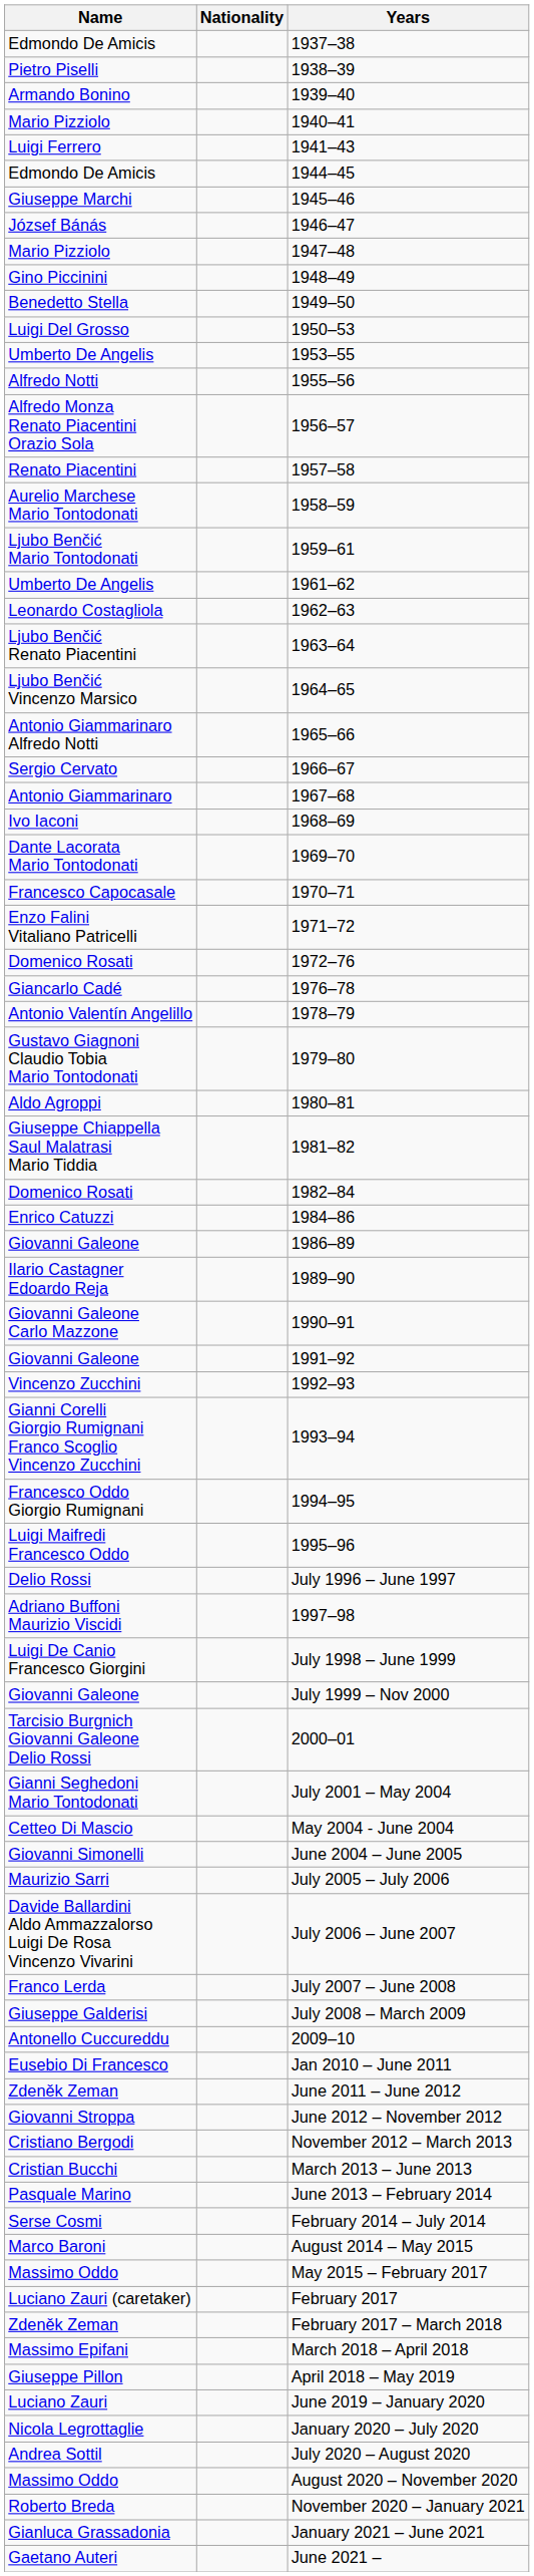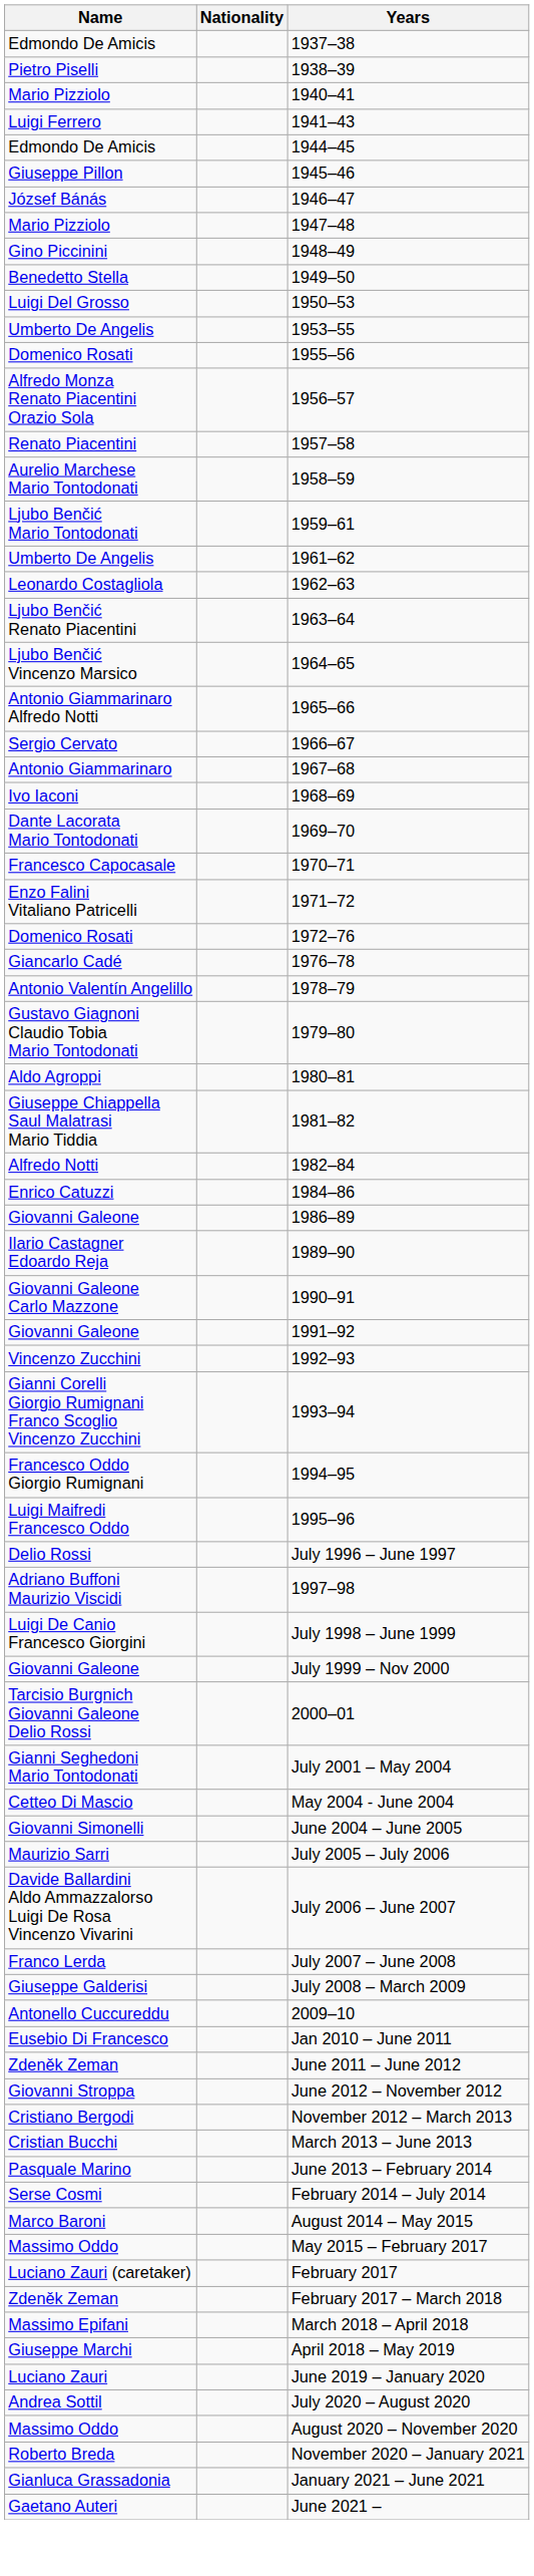 <table class="wikitable" style="text-align: center; float:left; margin-right:1em;">
 <tr>
 <th rowspan="1">Name</th>
 <th rowspan="1">Nationality</th>
 <th rowspan="1">Years</th>
 </tr>
 <tr>
 <td align=left>Edmondo De Amicis</td>
 <td></td>
 <td align=left>1937–38</td>
 </tr>
 <tr>
 <td align=left><a href='#'>Pietro Piselli</a></td>
 <td></td>
 <td align=left>1938–39</td>
 </tr>
 <tr>
-<td align=left><a href='#'>Armando Bonino</a></td>
-<td></td>
-<td align=left>1939–40</td>
-</tr>
-<tr>
 <td align=left><a href='#'>Mario Pizziolo</a></td>
 <td></td>
 <td align=left>1940–41</td>
 </tr>
 <tr>
 <td align=left><a href='#'>Luigi Ferrero</a></td>
 <td></td>
 <td align=left>1941–43</td>
 </tr>
 <tr>
 <td align=left>Edmondo De Amicis</td>
 <td></td>
 <td align=left>1944–45</td>
 </tr>
 <tr>
-<td align=left><a href='#'>Giuseppe Marchi</a></td>
+<td align=left><a href='#'>Giuseppe Pillon</a></td>
 <td></td>
 <td align=left>1945–46</td>
 </tr>
 <tr>
 <td align=left><a href='#'>József Bánás</a></td>
 <td></td>
 <td align=left>1946–47</td>
 </tr>
 <tr>
 <td align=left><a href='#'>Mario Pizziolo</a></td>
 <td></td>
 <td align=left>1947–48</td>
 </tr>
 <tr>
 <td align=left><a href='#'>Gino Piccinini</a></td>
 <td></td>
 <td align=left>1948–49</td>
 </tr>
 <tr>
 <td align=left><a href='#'>Benedetto Stella</a></td>
 <td></td>
 <td align=left>1949–50</td>
 </tr>
 <tr>
 <td align=left><a href='#'>Luigi Del Grosso</a></td>
 <td></td>
 <td align=left>1950–53</td>
 </tr>
 <tr>
 <td align=left><a href='#'>Umberto De Angelis</a></td>
 <td></td>
 <td align=left>1953–55</td>
 </tr>
 <tr>
-<td align=left><a href='#'>Alfredo Notti</a></td>
+<td align=left><a href='#'>Domenico Rosati</a></td>
 <td></td>
 <td align=left>1955–56</td>
 </tr>
 <tr>
 <td align=left><a href='#'>Alfredo Monza</a><br><a href='#'>Renato Piacentini</a><br><a href='#'>Orazio Sola</a></td>
 <td><br><br></td>
 <td align=left>1956–57</td>
 </tr>
 <tr>
 <td align=left><a href='#'>Renato Piacentini</a></td>
 <td></td>
 <td align=left>1957–58</td>
 </tr>
 <tr>
 <td align=left><a href='#'>Aurelio Marchese</a><br><a href='#'>Mario Tontodonati</a></td>
 <td><br></td>
 <td align=left>1958–59</td>
 </tr>
 <tr>
 <td align=left><a href='#'>Ljubo Benčić</a><br><a href='#'>Mario Tontodonati</a></td>
 <td><br></td>
 <td align=left>1959–61</td>
 </tr>
 <tr>
 <td align=left><a href='#'>Umberto De Angelis</a></td>
 <td></td>
 <td align=left>1961–62</td>
 </tr>
 <tr>
 <td align=left><a href='#'>Leonardo Costagliola</a></td>
 <td></td>
 <td align=left>1962–63</td>
 </tr>
 <tr>
 <td align=left><a href='#'>Ljubo Benčić</a><br>Renato Piacentini</td>
 <td><br></td>
 <td align=left>1963–64</td>
 </tr>
 <tr>
 <td align=left><a href='#'>Ljubo Benčić</a><br>Vincenzo Marsico</td>
 <td><br></td>
 <td align=left>1964–65</td>
 </tr>
 <tr>
 <td align=left><a href='#'>Antonio Giammarinaro</a><br>Alfredo Notti</td>
 <td><br></td>
 <td align=left>1965–66</td>
 </tr>
 <tr>
 <td align=left><a href='#'>Sergio Cervato</a></td>
 <td></td>
 <td align=left>1966–67</td>
 </tr>
 <tr>
 <td align=left><a href='#'>Antonio Giammarinaro</a></td>
 <td></td>
 <td align=left>1967–68</td>
 </tr>
 <tr>
 <td align=left><a href='#'>Ivo Iaconi</a></td>
 <td><br></td>
 <td align=left>1968–69</td>
 </tr>
 <tr>
 <td align=left><a href='#'>Dante Lacorata</a><br><a href='#'>Mario Tontodonati</a></td>
 <td><br></td>
 <td align=left>1969–70</td>
 </tr>
 <tr>
 <td align=left><a href='#'>Francesco Capocasale</a></td>
 <td></td>
 <td align=left>1970–71</td>
 </tr>
 <tr>
 <td align=left><a href='#'>Enzo Falini</a><br>Vitaliano Patricelli</td>
 <td><br></td>
 <td align=left>1971–72</td>
 </tr>
 <tr>
 <td align=left><a href='#'>Domenico Rosati</a></td>
 <td></td>
 <td align=left>1972–76</td>
 </tr>
 <tr>
 <td align=left><a href='#'>Giancarlo Cadé</a></td>
 <td></td>
 <td align=left>1976–78</td>
 </tr>
 <tr>
 <td align=left><a href='#'>Antonio Valentín Angelillo</a></td>
 <td></td>
 <td align=left>1978–79</td>
 </tr>
 <tr>
 <td align=left><a href='#'>Gustavo Giagnoni</a><br>Claudio Tobia<br><a href='#'>Mario Tontodonati</a></td>
 <td><br><br></td>
 <td align=left>1979–80</td>
 </tr>
 <tr>
 <td align=left><a href='#'>Aldo Agroppi</a></td>
 <td></td>
 <td align=left>1980–81</td>
 </tr>
 <tr>
 <td align=left><a href='#'>Giuseppe Chiappella</a><br><a href='#'>Saul Malatrasi</a><br>Mario Tiddia</td>
 <td><br><br></td>
 <td align=left>1981–82</td>
 </tr>
 <tr>
-<td align=left><a href='#'>Domenico Rosati</a></td>
+<td align=left><a href='#'>Alfredo Notti</a></td>
 <td></td>
 <td align=left>1982–84</td>
 </tr>
 <tr>
 <td align=left><a href='#'>Enrico Catuzzi</a></td>
 <td></td>
 <td align=left>1984–86</td>
 </tr>
 <tr>
 <td align=left><a href='#'>Giovanni Galeone</a></td>
 <td></td>
 <td align=left>1986–89</td>
 </tr>
 <tr>
 <td align=left><a href='#'>Ilario Castagner</a><br><a href='#'>Edoardo Reja</a></td>
 <td><br></td>
 <td align=left>1989–90</td>
 </tr>
 <tr>
 <td align=left><a href='#'>Giovanni Galeone</a><br><a href='#'>Carlo Mazzone</a></td>
 <td><br></td>
 <td align=left>1990–91</td>
 </tr>
 <tr>
 <td align=left><a href='#'>Giovanni Galeone</a></td>
 <td></td>
 <td align=left>1991–92</td>
 </tr>
 <tr>
 <td align=left><a href='#'>Vincenzo Zucchini</a></td>
 <td></td>
 <td align=left>1992–93</td>
 </tr>
 <tr>
 <td align=left><a href='#'>Gianni Corelli</a><br><a href='#'>Giorgio Rumignani</a><br><a href='#'>Franco Scoglio</a><br><a href='#'>Vincenzo Zucchini</a></td>
 <td><br><br><br></td>
 <td align=left>1993–94</td>
 </tr>
 <tr>
 <td align=left><a href='#'>Francesco Oddo</a><br>Giorgio Rumignani</td>
 <td><br></td>
 <td align=left>1994–95</td>
 </tr>
 <tr>
 <td align=left><a href='#'>Luigi Maifredi</a><br><a href='#'>Francesco Oddo</a></td>
 <td><br></td>
 <td align=left>1995–96</td>
 </tr>
 <tr>
 <td align=left><a href='#'>Delio Rossi</a></td>
 <td></td>
 <td align=left>July 1996 – June 1997</td>
 </tr>
 <tr>
 <td align=left><a href='#'>Adriano Buffoni</a><br><a href='#'>Maurizio Viscidi</a></td>
 <td><br></td>
 <td align=left>1997–98</td>
 </tr>
 <tr>
 <td align=left><a href='#'>Luigi De Canio</a><br>Francesco Giorgini</td>
 <td><br></td>
 <td align=left>July 1998 – June 1999</td>
 </tr>
 <tr>
 <td align=left><a href='#'>Giovanni Galeone</a></td>
 <td></td>
 <td align=left>July 1999 – Nov 2000</td>
 </tr>
 <tr>
 <td align=left><a href='#'>Tarcisio Burgnich</a><br><a href='#'>Giovanni Galeone</a><br><a href='#'>Delio Rossi</a></td>
 <td><br><br></td>
 <td align=left>2000–01</td>
 </tr>
 <tr>
 <td align=left><a href='#'>Gianni Seghedoni</a><br><a href='#'>Mario Tontodonati</a></td>
 <td></td>
 <td align=left>July 2001 – May 2004</td>
 </tr>
 <tr>
 <td align=left><a href='#'>Cetteo Di Mascio</a></td>
 <td></td>
 <td align=left>May 2004 - June 2004</td>
 </tr>
 <tr>
 <td align=left><a href='#'>Giovanni Simonelli</a></td>
 <td></td>
 <td align=left>June 2004 – June 2005</td>
 </tr>
 <tr>
 <td align=left><a href='#'>Maurizio Sarri</a></td>
 <td></td>
 <td align=left>July 2005 – July 2006</td>
 </tr>
 <tr>
 <td align=left><a href='#'>Davide Ballardini</a><br>Aldo Ammazzalorso<br>Luigi De Rosa<br>Vincenzo Vivarini</td>
 <td><br><br><br></td>
 <td align=left>July 2006 – June 2007</td>
 </tr>
 <tr>
 <td align=left><a href='#'>Franco Lerda</a></td>
 <td></td>
 <td align=left>July 2007 – June 2008</td>
 </tr>
 <tr>
 <td align=left><a href='#'>Giuseppe Galderisi</a></td>
 <td></td>
 <td align=left>July 2008 – March 2009</td>
 </tr>
 <tr>
 <td align=left><a href='#'>Antonello Cuccureddu</a></td>
 <td></td>
 <td align=left>2009–10</td>
 </tr>
 <tr>
 <td align=left><a href='#'>Eusebio Di Francesco</a></td>
 <td></td>
 <td align=left>Jan 2010 – June 2011</td>
 </tr>
 <tr>
 <td align=left><a href='#'>Zdeněk Zeman</a></td>
 <td></td>
 <td align=left>June 2011 – June 2012</td>
 </tr>
 <tr>
 <td align=left><a href='#'>Giovanni Stroppa</a></td>
 <td></td>
 <td align=left>June 2012 – November 2012</td>
 </tr>
 <tr>
 <td align=left><a href='#'>Cristiano Bergodi</a></td>
 <td></td>
 <td align=left>November 2012 – March 2013</td>
 </tr>
 <tr>
 <td align=left><a href='#'>Cristian Bucchi</a></td>
 <td></td>
 <td align=left>March 2013 – June 2013</td>
 </tr>
 <tr>
 <td align=left><a href='#'>Pasquale Marino</a></td>
 <td></td>
 <td align=left>June 2013 – February 2014</td>
 </tr>
 <tr>
 <td align=left><a href='#'>Serse Cosmi</a></td>
 <td></td>
 <td align=left>February 2014 – July 2014</td>
 </tr>
 <tr>
 <td align=left><a href='#'>Marco Baroni</a></td>
 <td></td>
 <td align=left>August 2014 – May 2015</td>
 </tr>
 <tr>
 <td align=left><a href='#'>Massimo Oddo</a></td>
 <td></td>
 <td align=left>May 2015 – February 2017</td>
 </tr>
 <tr>
 <td align=left><a href='#'>Luciano Zauri</a> (caretaker)</td>
 <td></td>
 <td align=left>February 2017</td>
 </tr>
 <tr>
 <td align=left><a href='#'>Zdeněk Zeman</a></td>
 <td></td>
 <td align=left>February 2017 – March 2018</td>
 </tr>
 <tr>
 <td align=left><a href='#'>Massimo Epifani</a></td>
 <td></td>
 <td align=left>March 2018 – April 2018</td>
 </tr>
 <tr>
-<td align=left><a href='#'>Giuseppe Pillon</a></td>
+<td align=left><a href='#'>Giuseppe Marchi</a></td>
 <td></td>
 <td align=left>April 2018 – May 2019</td>
 </tr>
 <tr>
 <td align=left><a href='#'>Luciano Zauri</a></td>
 <td></td>
 <td align=left>June 2019 – January 2020</td>
-</tr>
-<tr>
-<td align=left><a href='#'>Nicola Legrottaglie</a></td>
-<td></td>
-<td align=left>January 2020 – July 2020</td>
 </tr>
 <tr>
 <td align=left><a href='#'>Andrea Sottil</a></td>
 <td></td>
 <td align=left>July 2020 – August 2020</td>
 </tr>
 <tr>
 <td align=left><a href='#'>Massimo Oddo</a></td>
 <td></td>
 <td align=left>August 2020 – November 2020</td>
 </tr>
 <tr>
 <td align=left><a href='#'>Roberto Breda</a></td>
 <td></td>
 <td align=left>November 2020 – January 2021</td>
 </tr>
 <tr>
 <td align=left><a href='#'>Gianluca Grassadonia</a></td>
 <td></td>
 <td align=left>January 2021 – June 2021</td>
 </tr>
 <tr>
 <td align=left><a href='#'>Gaetano Auteri</a></td>
 <td></td>
 <td align=left>June 2021 –</td>
 </tr>
 </table>
